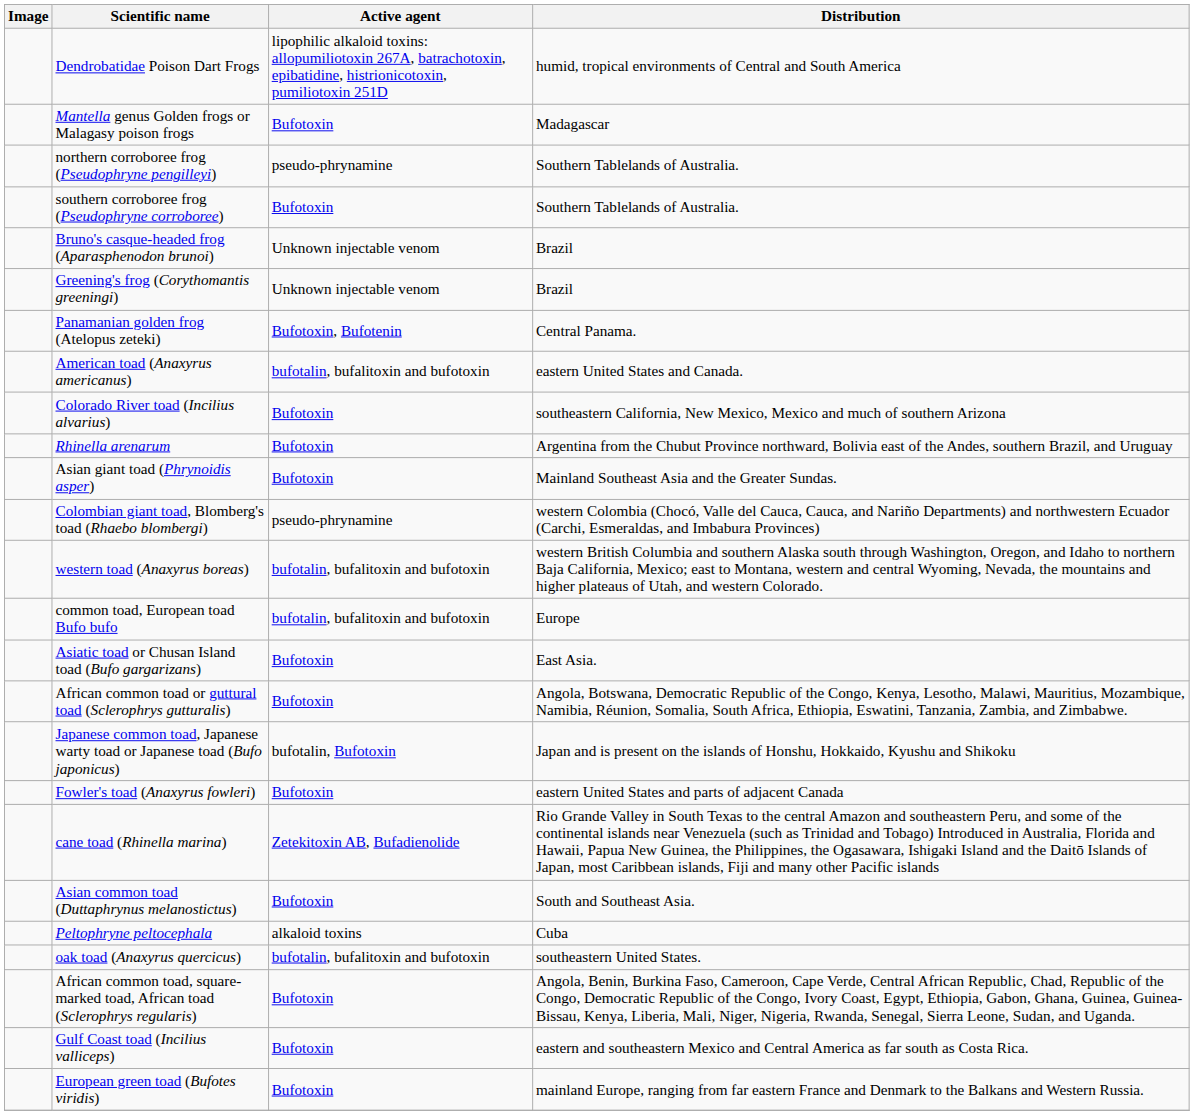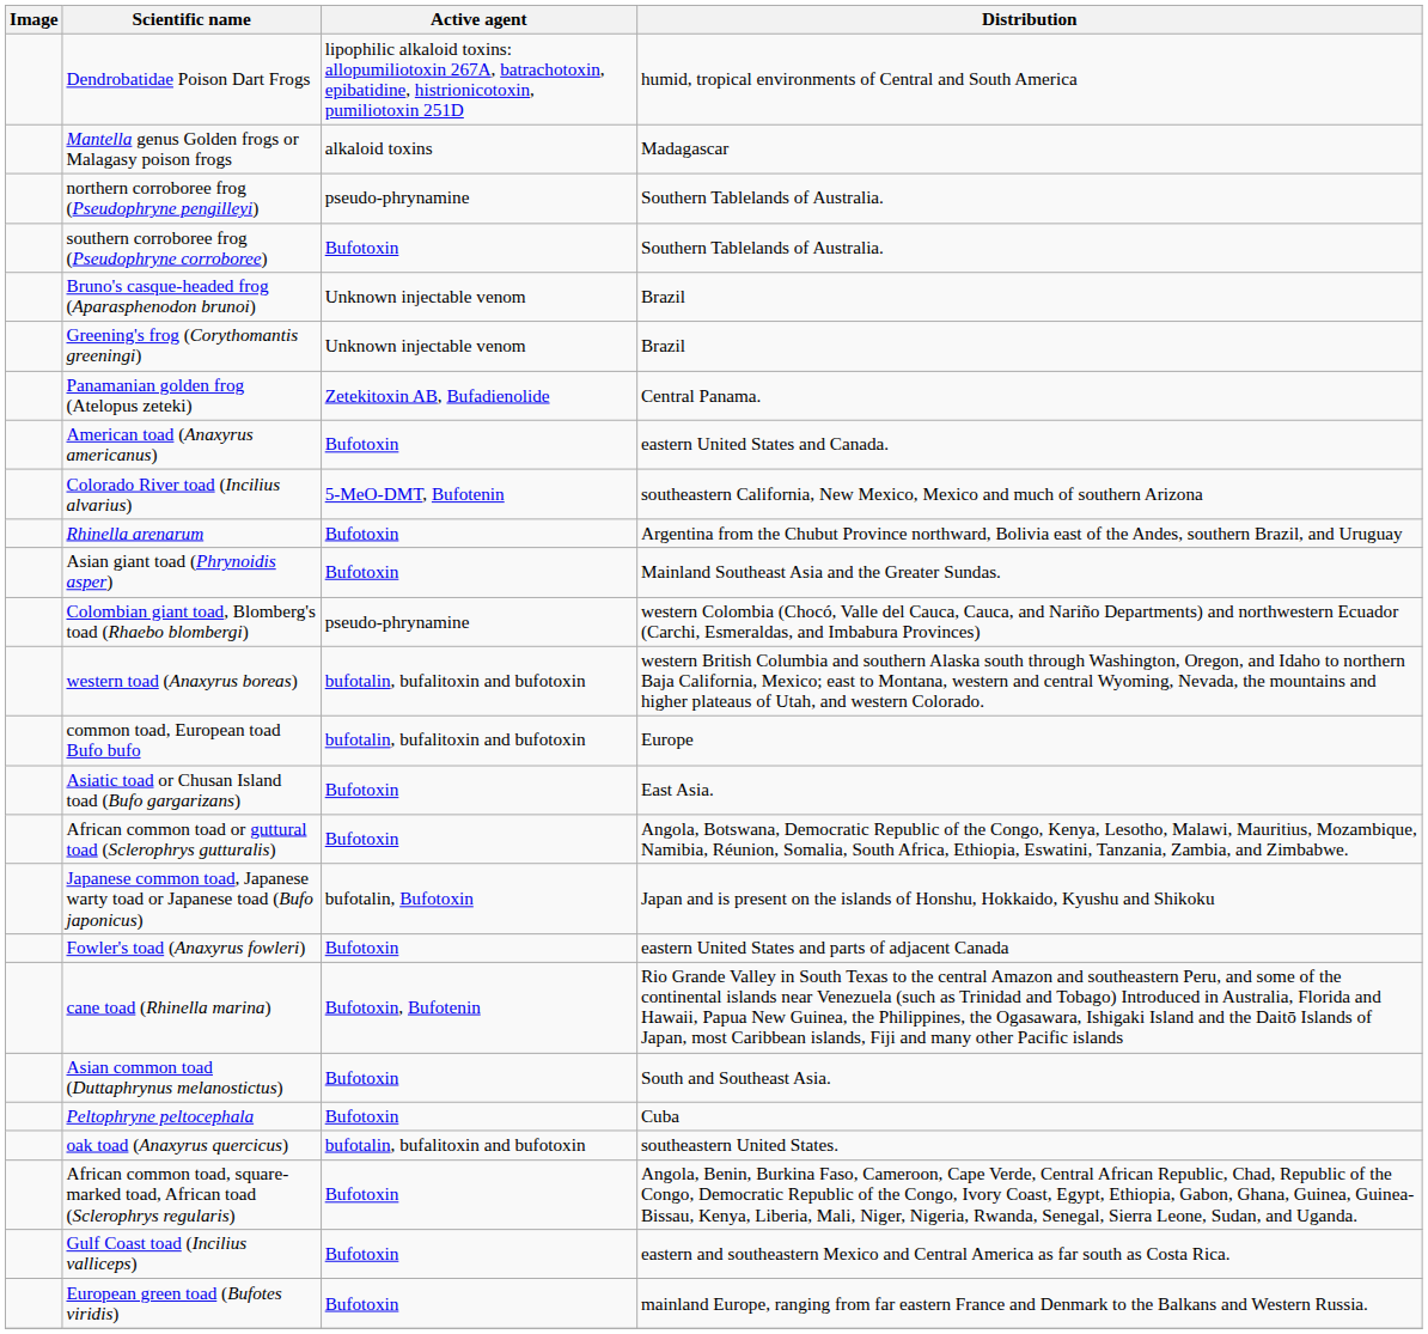 <table class="sortable wikitable">
 <tr>
 <th>Image</th>
 <th>Scientific name</th>
 <th>Active agent</th>
 <th>Distribution</th>
 </tr>
 <tr>
 <td></td>
 <td><a href='#'>Dendrobatidae</a> Poison Dart Frogs</td>
 <td>lipophilic alkaloid toxins: <a href='#'>allopumiliotoxin 267A</a>, <a href='#'>batrachotoxin</a>, <a href='#'>epibatidine</a>, <a href='#'>histrionicotoxin</a>, <a href='#'>pumiliotoxin 251D</a></td>
 <td>humid, tropical environments of Central and South America</td>
 </tr>
 <tr>
 <td></td>
 <td><em><a href='#'>Mantella</a></em> genus Golden frogs or Malagasy poison frogs</td>
-<td><a href='#'>Bufotoxin</a></td>
+<td>alkaloid toxins</td>
 <td>Madagascar</td>
 </tr>
 <tr>
 <td></td>
 <td>northern corroboree frog (<em><a href='#'>Pseudophryne pengilleyi</a></em>)</td>
 <td>pseudo-phrynamine</td>
 <td>Southern Tablelands of Australia.</td>
 </tr>
 <tr>
 <td></td>
 <td>southern corroboree frog (<em><a href='#'>Pseudophryne corroboree</a></em>)</td>
 <td><a href='#'>Bufotoxin</a></td>
 <td>Southern Tablelands of Australia.</td>
 </tr>
 <tr>
 <td></td>
 <td><a href='#'>Bruno's casque-headed frog</a> (<em>Aparasphenodon brunoi</em>)</td>
 <td>Unknown injectable venom</td>
 <td>Brazil</td>
 </tr>
 <tr>
 <td></td>
 <td><a href='#'>Greening's frog</a> (<em>Corythomantis greeningi</em>)</td>
 <td>Unknown injectable venom</td>
 <td>Brazil</td>
 </tr>
 <tr>
 <td></td>
 <td><a href='#'>Panamanian golden frog</a> (Atelopus zeteki)</td>
-<td><a href='#'>Bufotoxin</a>, <a href='#'>Bufotenin</a></td>
+<td><a href='#'>Zetekitoxin AB</a>, <a href='#'>Bufadienolide</a></td>
 <td>Central Panama.</td>
 </tr>
 <tr>
 <td></td>
 <td><a href='#'>American toad</a> (<em>Anaxyrus americanus</em>)</td>
-<td><a href='#'>bufotalin</a>, bufalitoxin and bufotoxin</td>
+<td><a href='#'>Bufotoxin</a></td>
 <td>eastern United States and Canada.</td>
 </tr>
 <tr>
 <td></td>
 <td><a href='#'>Colorado River toad</a> (<em>Incilius alvarius</em>)</td>
-<td><a href='#'>Bufotoxin</a></td>
+<td><a href='#'>5-MeO-DMT</a>, <a href='#'>Bufotenin</a></td>
 <td>southeastern California, New Mexico, Mexico and much of southern Arizona</td>
 </tr>
 <tr>
 <td></td>
 <td><em><a href='#'>Rhinella arenarum</a></em></td>
 <td><a href='#'>Bufotoxin</a></td>
 <td>Argentina from the Chubut Province northward, Bolivia east of the Andes, southern Brazil, and Uruguay</td>
 </tr>
 <tr>
 <td></td>
 <td>Asian giant toad (<em><a href='#'>Phrynoidis asper</a></em>)</td>
 <td><a href='#'>Bufotoxin</a></td>
 <td>Mainland Southeast Asia and the Greater Sundas.</td>
 </tr>
 <tr>
 <td></td>
 <td><a href='#'>Colombian giant toad</a>, Blomberg's toad (<em>Rhaebo blombergi</em>)</td>
 <td>pseudo-phrynamine</td>
 <td>western Colombia (Chocó, Valle del Cauca, Cauca, and Nariño Departments) and northwestern Ecuador (Carchi, Esmeraldas, and Imbabura Provinces)</td>
 </tr>
 <tr>
 <td></td>
 <td><a href='#'>western toad</a> (<em>Anaxyrus boreas</em>)</td>
 <td><a href='#'>bufotalin</a>, bufalitoxin and bufotoxin</td>
 <td>western British Columbia and southern Alaska south through Washington, Oregon, and Idaho to northern Baja California, Mexico; east to Montana, western and central Wyoming, Nevada, the mountains and higher plateaus of Utah, and western Colorado.</td>
 </tr>
 <tr>
 <td></td>
 <td>common toad, European toad <a href='#'>Bufo bufo</a></td>
 <td><a href='#'>bufotalin</a>, bufalitoxin and bufotoxin</td>
 <td>Europe</td>
 </tr>
 <tr>
 <td></td>
 <td><a href='#'>Asiatic toad</a> or Chusan Island toad (<em>Bufo gargarizans</em>)</td>
 <td><a href='#'>Bufotoxin</a></td>
 <td>East Asia.</td>
 </tr>
 <tr>
 <td></td>
 <td>African common toad or <a href='#'>guttural toad</a> (<em>Sclerophrys gutturalis</em>)</td>
 <td><a href='#'>Bufotoxin</a></td>
 <td>Angola, Botswana, Democratic Republic of the Congo, Kenya, Lesotho, Malawi, Mauritius, Mozambique, Namibia, Réunion, Somalia, South Africa, Ethiopia, Eswatini, Tanzania, Zambia, and Zimbabwe.</td>
 </tr>
 <tr>
 <td></td>
 <td><a href='#'>Japanese common toad</a>, Japanese warty toad or Japanese toad (<em>Bufo japonicus</em>)</td>
 <td>bufotalin, <a href='#'>Bufotoxin</a></td>
 <td>Japan and is present on the islands of Honshu, Hokkaido, Kyushu and Shikoku</td>
 </tr>
 <tr>
 <td></td>
 <td><a href='#'>Fowler's toad</a> (<em>Anaxyrus fowleri</em>)</td>
 <td><a href='#'>Bufotoxin</a></td>
 <td>eastern United States and parts of adjacent Canada</td>
 </tr>
 <tr>
 <td></td>
 <td><a href='#'>cane toad</a> (<em>Rhinella marina</em>)</td>
-<td><a href='#'>Zetekitoxin AB</a>, <a href='#'>Bufadienolide</a></td>
+<td><a href='#'>Bufotoxin</a>, <a href='#'>Bufotenin</a></td>
 <td>Rio Grande Valley in South Texas to the central Amazon and southeastern Peru, and some of the continental islands near Venezuela (such as Trinidad and Tobago) Introduced in Australia, Florida and Hawaii, Papua New Guinea, the Philippines, the Ogasawara, Ishigaki Island and the Daitō Islands of Japan, most Caribbean islands, Fiji and many other Pacific islands</td>
 </tr>
 <tr>
 <td></td>
 <td><a href='#'>Asian common toad</a> (<em>Duttaphrynus melanostictus</em>)</td>
 <td><a href='#'>Bufotoxin</a></td>
 <td>South and Southeast Asia.</td>
 </tr>
 <tr>
 <td></td>
 <td><em><a href='#'>Peltophryne peltocephala</a></em></td>
-<td>alkaloid toxins</td>
+<td><a href='#'>Bufotoxin</a></td>
 <td>Cuba</td>
 </tr>
 <tr>
 <td></td>
 <td><a href='#'>oak toad</a> (<em>Anaxyrus quercicus</em>)</td>
 <td><a href='#'>bufotalin</a>, bufalitoxin and bufotoxin</td>
 <td>southeastern United States.</td>
 </tr>
 <tr>
 <td></td>
 <td>African common toad, square-marked toad, African toad (<em>Sclerophrys regularis</em>)</td>
 <td><a href='#'>Bufotoxin</a></td>
 <td>Angola, Benin, Burkina Faso, Cameroon, Cape Verde, Central African Republic, Chad, Republic of the Congo, Democratic Republic of the Congo, Ivory Coast, Egypt, Ethiopia, Gabon, Ghana, Guinea, Guinea-Bissau, Kenya, Liberia, Mali, Niger, Nigeria, Rwanda, Senegal, Sierra Leone, Sudan, and Uganda.</td>
 </tr>
 <tr>
 <td></td>
 <td><a href='#'>Gulf Coast toad</a> (<em>Incilius valliceps</em>)</td>
 <td><a href='#'>Bufotoxin</a></td>
 <td>eastern and southeastern Mexico and Central America as far south as Costa Rica.</td>
 </tr>
 <tr>
 <td></td>
 <td><a href='#'>European green toad</a> (<em>Bufotes viridis</em>)</td>
 <td><a href='#'>Bufotoxin</a></td>
 <td>mainland Europe, ranging from far eastern France and Denmark to the Balkans and Western Russia.</td>
 </tr>
 <tr>
 </tr>
 </table>
